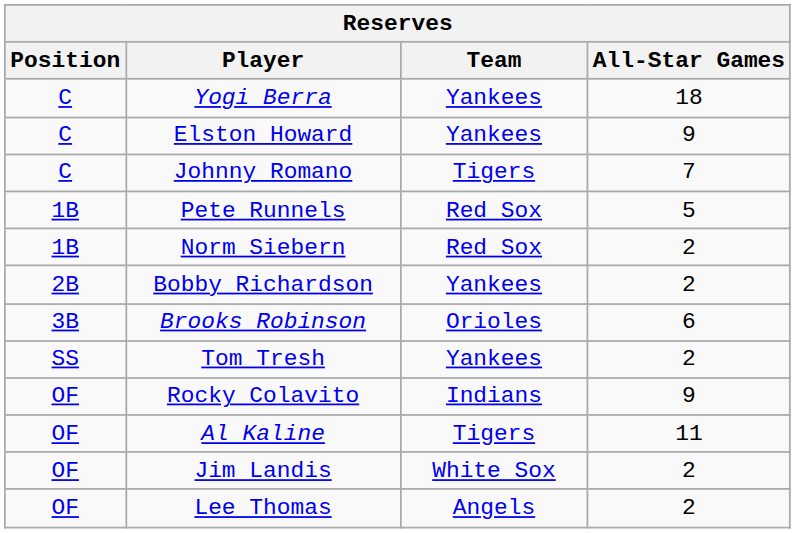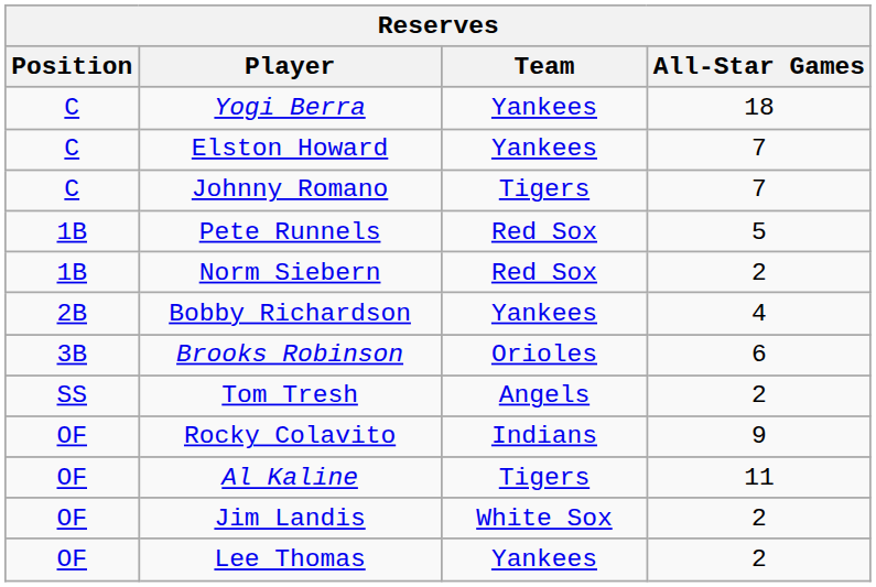 <table class="wikitable" style="font-size: 100%; text-align:center;">
 <tr>
 <th colspan="4">Reserves</th>
 </tr>
 <tr>
 <th>Position</th>
 <th width="150">Player</th>
 <th width="100">Team</th>
 <th>All-Star Games</th>
 </tr>
 <tr>
 <td><a href='#'>C</a></td>
 <td><em><a href='#'>Yogi Berra</a></em></td>
 <td><a href='#'>Yankees</a></td>
 <td>18</td>
 </tr>
 <tr>
 <td><a href='#'>C</a></td>
 <td><a href='#'>Elston Howard</a></td>
 <td><a href='#'>Yankees</a></td>
-<td>9</td>
+<td>7</td>
 </tr>
 <tr>
 <td><a href='#'>C</a></td>
 <td><a href='#'>Johnny Romano</a></td>
 <td><a href='#'>Tigers</a></td>
 <td>7</td>
 </tr>
 <tr>
 <td><a href='#'>1B</a></td>
 <td><a href='#'>Pete Runnels</a></td>
 <td><a href='#'>Red Sox</a></td>
 <td>5</td>
 </tr>
 <tr>
 <td><a href='#'>1B</a></td>
 <td><a href='#'>Norm Siebern</a></td>
 <td><a href='#'>Red Sox</a></td>
 <td>2</td>
 </tr>
 <tr>
 <td><a href='#'>2B</a></td>
 <td><a href='#'>Bobby Richardson</a></td>
 <td><a href='#'>Yankees</a></td>
-<td>2</td>
+<td>4</td>
 </tr>
 <tr>
 <td><a href='#'>3B</a></td>
 <td><em><a href='#'>Brooks Robinson</a></em></td>
 <td><a href='#'>Orioles</a></td>
 <td>6</td>
 </tr>
 <tr>
 <td><a href='#'>SS</a></td>
 <td><a href='#'>Tom Tresh</a></td>
-<td><a href='#'>Yankees</a></td>
+<td><a href='#'>Angels</a></td>
 <td>2</td>
 </tr>
 <tr>
 <td><a href='#'>OF</a></td>
 <td><a href='#'>Rocky Colavito</a></td>
 <td><a href='#'>Indians</a></td>
 <td>9</td>
 </tr>
 <tr>
 <td><a href='#'>OF</a></td>
 <td><em><a href='#'>Al Kaline</a></em></td>
 <td><a href='#'>Tigers</a></td>
 <td>11</td>
 </tr>
 <tr>
 <td><a href='#'>OF</a></td>
 <td><a href='#'>Jim Landis</a></td>
 <td><a href='#'>White Sox</a></td>
 <td>2</td>
 </tr>
 <tr>
 <td><a href='#'>OF</a></td>
 <td><a href='#'>Lee Thomas</a></td>
-<td><a href='#'>Angels</a></td>
+<td><a href='#'>Yankees</a></td>
 <td>2</td>
 </tr>
 </table>
